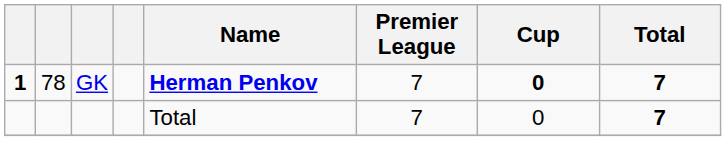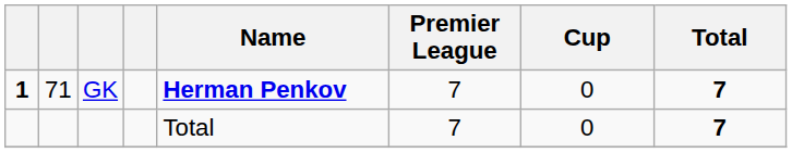 <table class="wikitable" style="text-align:center">
 <tr>
 <th width=15></th>
 <th width=15></th>
 <th width=15></th>
 <th width=15></th>
 <th width=145>Name</th>
 <th width=80><strong>Premier League</strong></th>
 <th width=80><strong>Cup</strong></th>
 <th width=80>Total</th>
 </tr>
 <tr>
 <td><strong>1</strong></td>
-<td>78</td>
+<td>71</td>
 <td><a href='#'>GK</a></td>
 <td></td>
 <td align=left><strong><a href='#'>Herman Penkov</a></strong></td>
 <td>7</td>
-<td><strong>0</strong></td>
+<td>0</td>
 <td><strong>7</strong></td>
 </tr>
 <tr>
 <td></td>
 <td></td>
 <td></td>
 <td></td>
 <td align=left>Total</td>
 <td>7</td>
 <td>0</td>
 <td><strong>7</strong></td>
 </tr>
 <tr>
 </tr>
 </table>
